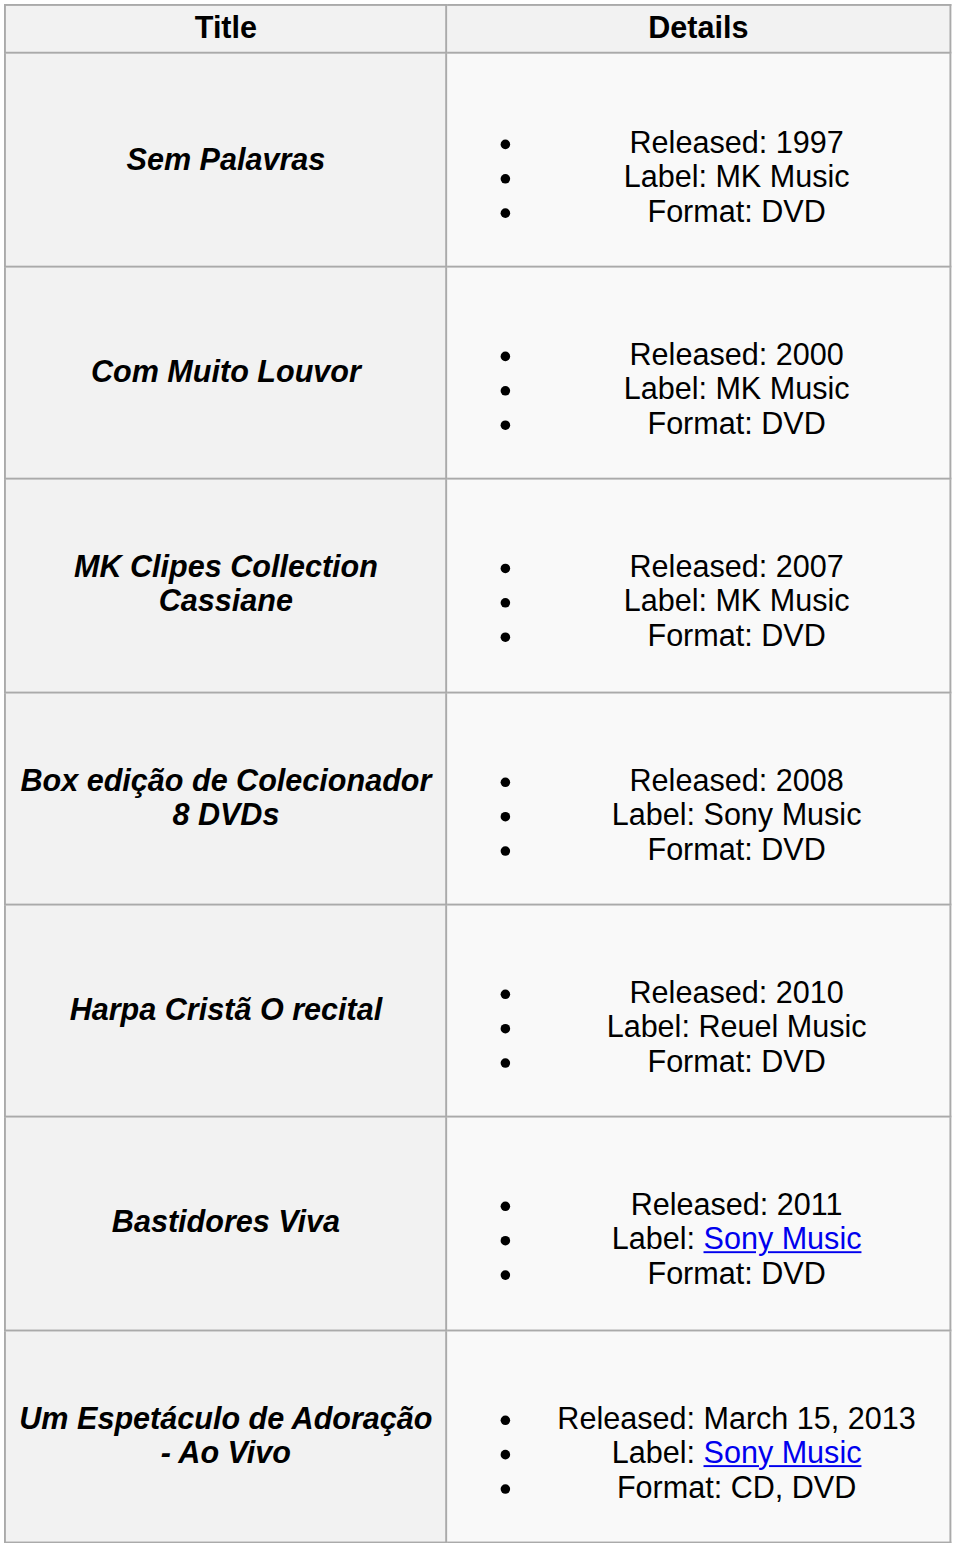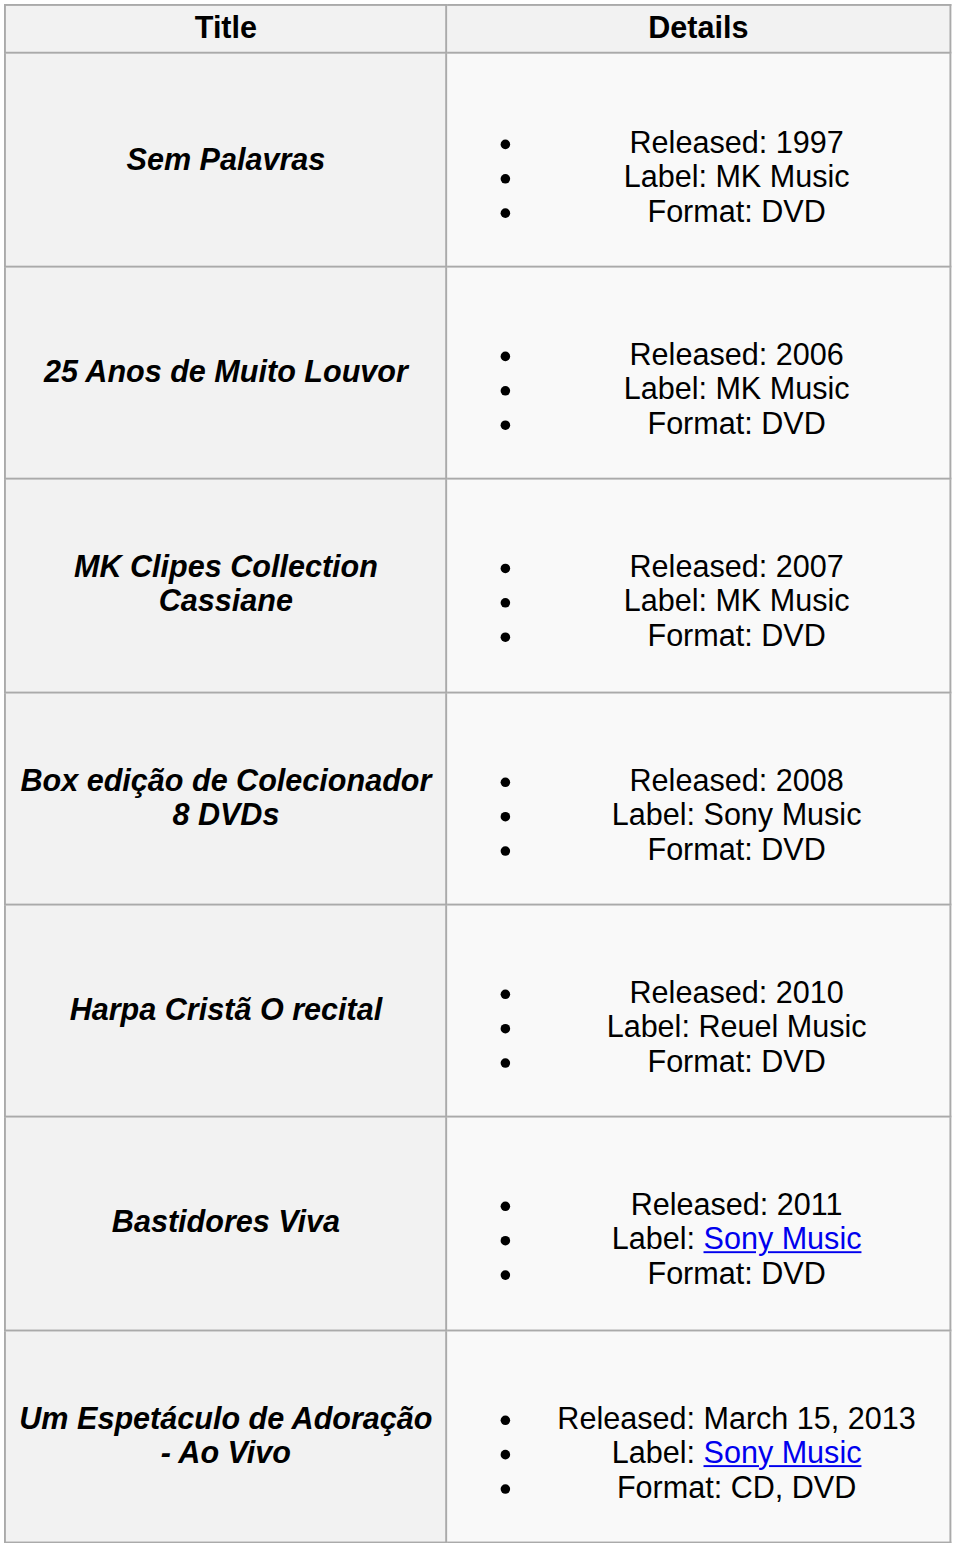 <table class="wikitable plainrowheaders" style="text-align:center;">
 <tr>
 <th scope="col" style="width:14em;">Title</th>
 <th scope="col" style="width:16em;">Details</th>
 </tr>
 <tr>
 <th scope="row"><em>Sem Palavras</em></th>
 <td><br><ul><li>Released: 1997</li><li>Label: MK Music</li><li>Format: DVD</li></ul></td>
 </tr>
 <tr>
-<th scope="row"><em>Com Muito Louvor</em></th>
-<td><br><ul><li>Released: 2000</li><li>Label: MK Music</li><li>Format: DVD</li></ul></td>
+<th scope="row"><em>25 Anos de Muito Louvor</em></th>
+<td><br><ul><li>Released: 2006</li><li>Label: MK Music</li><li>Format: DVD</li></ul></td>
 </tr>
 <tr>
 <th scope="row"><em>MK Clipes Collection Cassiane</em></th>
 <td><br><ul><li>Released: 2007</li><li>Label: MK Music</li><li>Format: DVD</li></ul></td>
 </tr>
 <tr>
 <th scope="row"><em>Box edição de Colecionador 8 DVDs</em></th>
 <td><br><ul><li>Released: 2008</li><li>Label: Sony Music</li><li>Format: DVD</li></ul></td>
 </tr>
 <tr>
 <th scope="row"><em>Harpa Cristã O recital</em></th>
 <td><br><ul><li>Released: 2010</li><li>Label: Reuel Music</li><li>Format: DVD</li></ul></td>
 </tr>
 <tr>
 <th scope="row"><em>Bastidores Viva</em></th>
 <td><br><ul><li>Released: 2011</li><li>Label: <a href='#'>Sony Music</a></li><li>Format: DVD</li></ul></td>
 </tr>
 <tr>
 <th scope="row"><em>Um Espetáculo de Adoração - Ao Vivo</em></th>
 <td><br><ul><li>Released: March 15, 2013</li><li>Label: <a href='#'>Sony Music</a></li><li>Format: CD, DVD</li></ul></td>
 </tr>
 </table>
